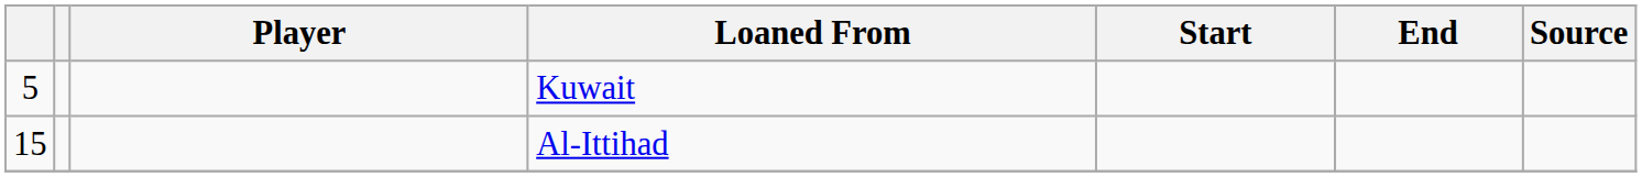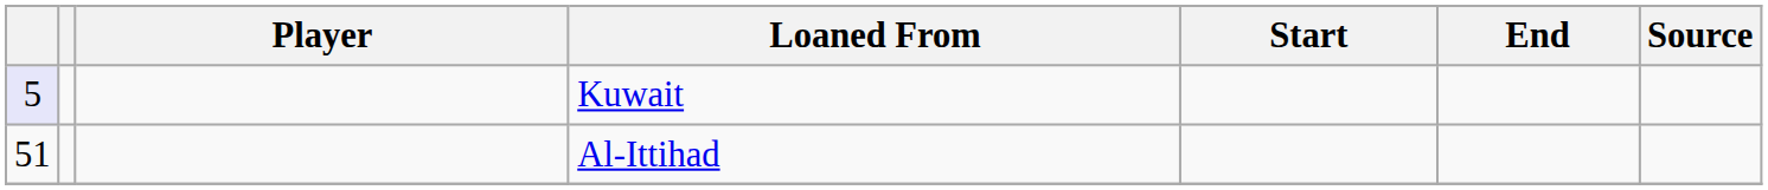 <table class="wikitable plainrowheaders sortable" style="font-size:95%">
 <tr>
 <th></th>
 <th></th>
 <th scope=col style="width:200px;"><strong>Player</strong></th>
 <th scope=col style="width:250px;"><strong>Loaned From</strong></th>
 <th scope=col style="width:100px;"><strong>Start</strong></th>
 <th scope=col style="width:78px;"><strong>End</strong></th>
 <th><strong>Source</strong></th>
 </tr>
 <tr>
-<td align=center>5</td>
+<td align=center style="background: lavender;">5</td>
 <td align=center></td>
 <td></td>
 <td> <a href='#'>Kuwait</a></td>
 <td align=center></td>
 <td align=center></td>
 <td align=center></td>
 </tr>
 <tr>
-<td align=center>15</td>
+<td align=center>51</td>
 <td align=center></td>
 <td></td>
 <td> <a href='#'>Al-Ittihad</a></td>
 <td align=center></td>
 <td align=center></td>
 <td align=center></td>
 </tr>
 <tr>
 </tr>
 </table>
